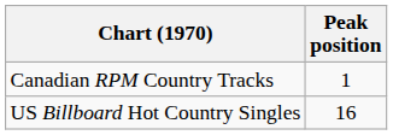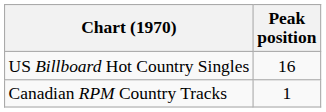 <table class="wikitable sortable">
 <tr>
 <th>Chart (1970)</th>
 <th>Peak<br>position</th>
 </tr>
 <tr>
+<td>US <em>Billboard</em> Hot Country Singles</td>
+<td align="center">16</td>
+</tr>
+<tr>
 <td>Canadian <em>RPM</em> Country Tracks</td>
 <td align="center">1</td>
 </tr>
-<tr>
-<td>US <em>Billboard</em> Hot Country Singles</td>
-<td align="center">16</td>
-</tr>
 </table>
